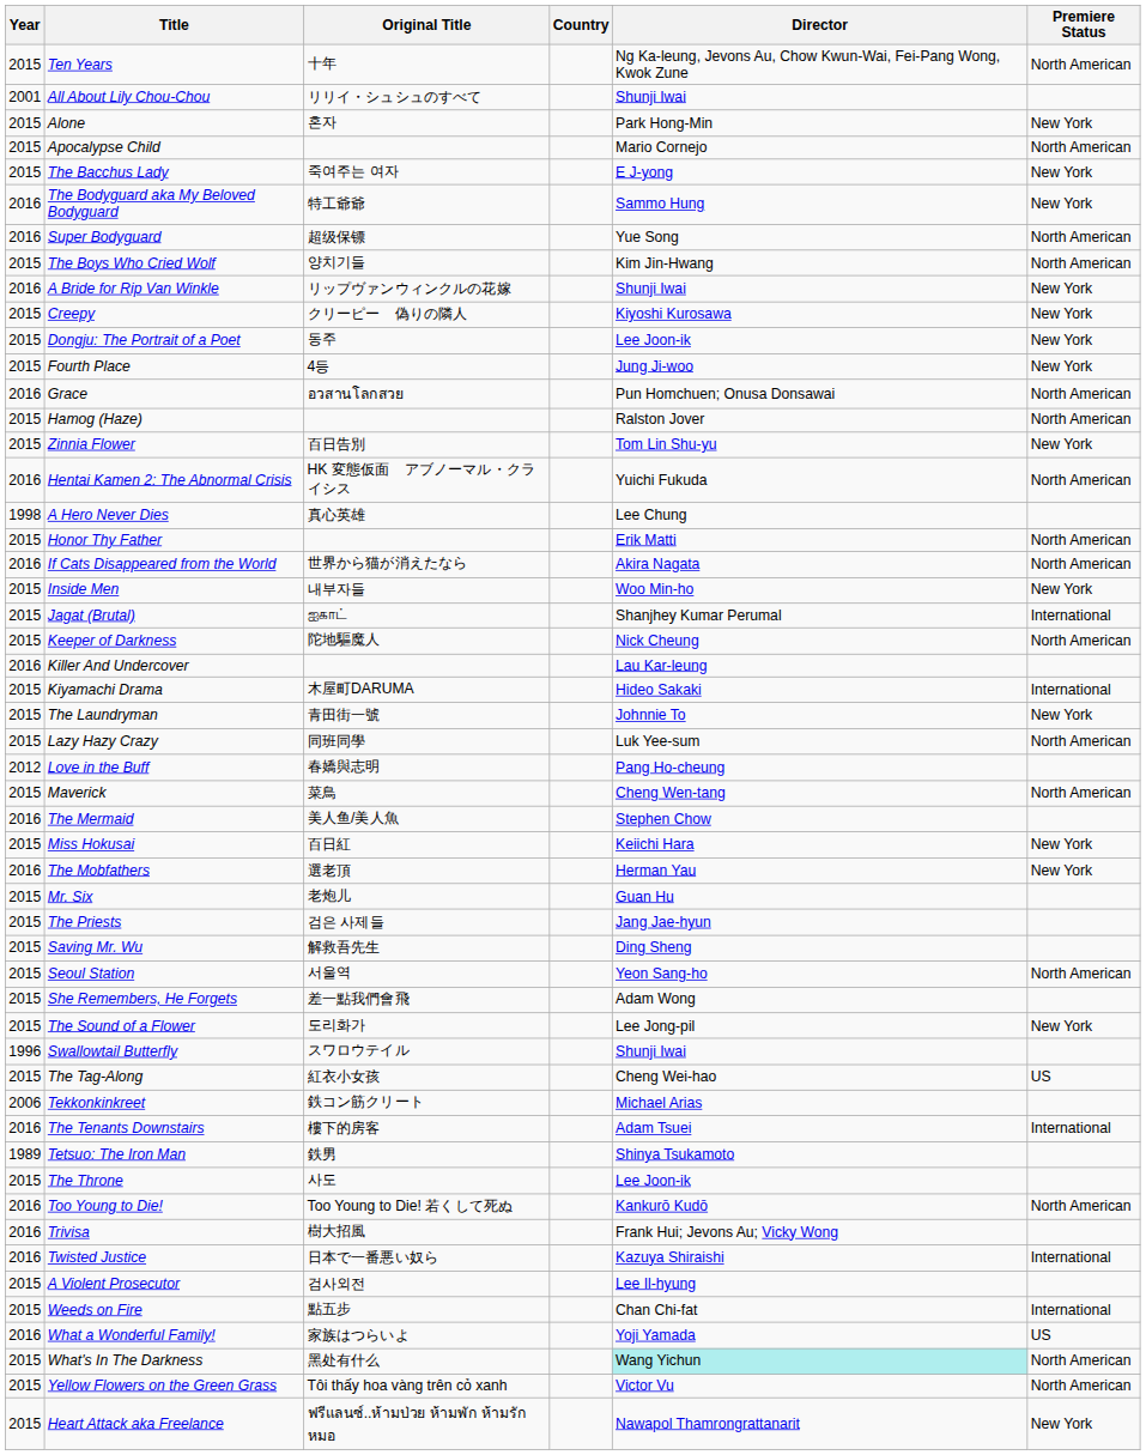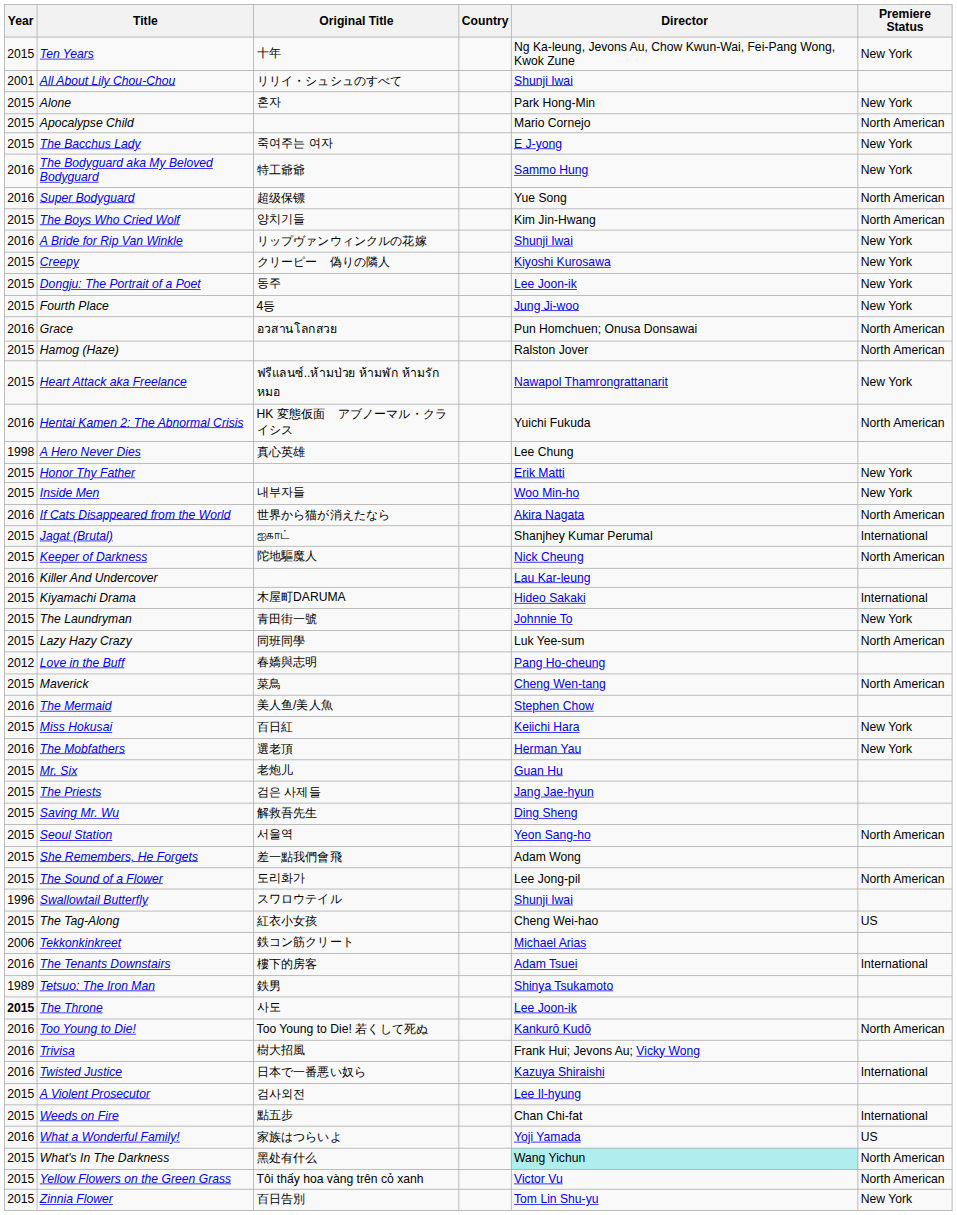 <table class="wikitable">
 <tr>
 <th>Year</th>
 <th>Title</th>
 <th>Original Title</th>
 <th>Country</th>
 <th>Director</th>
 <th>Premiere Status</th>
 </tr>
 <tr>
 <td>2015</td>
 <td><a href='#'><em>Ten Years</em></a></td>
 <td>十年</td>
 <td></td>
 <td>Ng Ka-leung, Jevons Au, Chow Kwun-Wai, Fei-Pang Wong, Kwok Zune</td>
-<td>North American</td>
+<td>New York</td>
 </tr>
 <tr>
 <td>2001</td>
 <td><em><a href='#'>All About Lily Chou-Chou</a></em></td>
 <td>リリイ・シュシュのすべて</td>
 <td></td>
 <td><a href='#'>Shunji Iwai</a></td>
 <td></td>
 </tr>
 <tr>
 <td>2015</td>
 <td><em>Alone</em></td>
 <td>혼자</td>
 <td></td>
 <td>Park Hong-Min</td>
 <td>New York</td>
 </tr>
 <tr>
 <td>2015</td>
 <td><em>Apocalypse Child</em></td>
 <td></td>
 <td></td>
 <td>Mario Cornejo</td>
 <td>North American</td>
 </tr>
 <tr>
 <td>2015</td>
 <td><em><a href='#'>The Bacchus Lady</a></em></td>
 <td>죽여주는 여자</td>
 <td></td>
 <td><a href='#'>E J-yong</a></td>
 <td>New York</td>
 </tr>
 <tr>
 <td>2016</td>
 <td><a href='#'><em>The Bodyguard aka My Beloved Bodyguard</em></a></td>
 <td>特工爺爺</td>
 <td> </td>
 <td><a href='#'>Sammo Hung</a></td>
 <td>New York</td>
 </tr>
 <tr>
 <td>2016</td>
 <td><em><a href='#'>Super Bodyguard</a></em></td>
 <td>超级保镖</td>
 <td></td>
 <td>Yue Song</td>
 <td>North American</td>
 </tr>
 <tr>
 <td>2015</td>
 <td><em><a href='#'>The Boys Who Cried Wolf</a></em></td>
 <td>양치기들</td>
 <td></td>
 <td>Kim Jin-Hwang</td>
 <td>North American</td>
 </tr>
 <tr>
 <td>2016</td>
 <td><em><a href='#'>A Bride for Rip Van Winkle</a></em></td>
 <td>リップヴァンウィンクルの花嫁</td>
 <td></td>
 <td><a href='#'>Shunji Iwai</a></td>
 <td>New York</td>
 </tr>
 <tr>
 <td>2015</td>
 <td><a href='#'><em>Creepy</em></a></td>
 <td>クリーピー　偽りの隣人</td>
 <td></td>
 <td><a href='#'>Kiyoshi Kurosawa</a></td>
 <td>New York</td>
 </tr>
 <tr>
 <td>2015</td>
 <td><em><a href='#'>Dongju: The Portrait of a Poet</a></em></td>
 <td>동주</td>
 <td></td>
 <td><a href='#'>Lee Joon-ik</a></td>
 <td>New York</td>
 </tr>
 <tr>
 <td>2015</td>
 <td><em>Fourth Place</em></td>
 <td>4등</td>
 <td></td>
 <td><a href='#'>Jung Ji-woo</a></td>
 <td>New York</td>
 </tr>
 <tr>
 <td>2016</td>
 <td><em>Grace</em></td>
 <td>อวสานโลกสวย</td>
 <td></td>
 <td>Pun Homchuen; Onusa Donsawai</td>
 <td>North American</td>
 </tr>
 <tr>
 <td>2015</td>
 <td><em>Hamog (Haze)</em></td>
 <td></td>
 <td></td>
 <td>Ralston Jover</td>
 <td>North American</td>
 </tr>
 <tr>
 <td>2015</td>
-<td><em><a href='#'>Zinnia Flower</a></em></td>
-<td>百日告別</td>
+<td><a href='#'><em>Heart Attack aka Freelance</em></a></td>
+<td>ฟรีแลนซ์..ห้ามป่วย ห้ามพัก ห้ามรักหมอ</td>
 <td></td>
-<td><a href='#'>Tom Lin Shu-yu</a></td>
+<td><a href='#'>Nawapol Thamrongrattanarit</a></td>
 <td>New York</td>
 </tr>
 <tr>
 <td>2016</td>
 <td><a href='#'><em>Hentai Kamen 2: The Abnormal Crisis</em></a></td>
 <td>HK 変態仮面　アブノーマル・クライシス</td>
 <td></td>
 <td>Yuichi Fukuda</td>
 <td>North American</td>
 </tr>
 <tr>
 <td>1998</td>
 <td><em><a href='#'>A Hero Never Dies</a></em></td>
 <td>真心英雄</td>
 <td></td>
 <td>Lee Chung</td>
 <td></td>
 </tr>
 <tr>
 <td>2015</td>
 <td><a href='#'><em>Honor Thy Father</em></a></td>
 <td></td>
 <td></td>
 <td><a href='#'>Erik Matti</a></td>
-<td>North American</td>
+<td>New York</td>
+</tr>
+<tr>
+<td>2015</td>
+<td><a href='#'><em>Inside Men</em></a></td>
+<td>내부자들</td>
+<td></td>
+<td><a href='#'>Woo Min-ho</a></td>
+<td>New York</td>
 </tr>
 <tr>
 <td>2016</td>
 <td><em><a href='#'>If Cats Disappeared from the World</a></em></td>
 <td>世界から猫が消えたなら</td>
 <td></td>
 <td><a href='#'>Akira Nagata</a></td>
 <td>North American</td>
-</tr>
-<tr>
-<td>2015</td>
-<td><a href='#'><em>Inside Men</em></a></td>
-<td>내부자들</td>
-<td></td>
-<td><a href='#'>Woo Min-ho</a></td>
-<td>New York</td>
 </tr>
 <tr>
 <td>2015</td>
 <td><a href='#'><em>Jagat (Brutal)</em></a></td>
 <td>ஐகாட்</td>
 <td></td>
 <td>Shanjhey Kumar Perumal</td>
 <td>International</td>
 </tr>
 <tr>
 <td>2015</td>
 <td><em><a href='#'>Keeper of Darkness</a></em></td>
 <td>陀地驅魔人</td>
 <td></td>
 <td><a href='#'>Nick Cheung</a></td>
 <td>North American</td>
 </tr>
 <tr>
 <td>2016</td>
 <td><em>Killer And Undercover</em></td>
 <td></td>
 <td></td>
 <td><a href='#'>Lau Kar-leung</a></td>
 <td></td>
 </tr>
 <tr>
 <td>2015</td>
 <td><em>Kiyamachi Drama</em></td>
 <td>木屋町DARUMA</td>
 <td></td>
 <td><a href='#'>Hideo Sakaki</a></td>
 <td>International</td>
 </tr>
 <tr>
 <td>2015</td>
 <td><em>The Laundryman</em></td>
 <td>青田街一號</td>
 <td></td>
 <td><a href='#'>Johnnie To</a></td>
 <td>New York</td>
 </tr>
 <tr>
 <td>2015</td>
 <td><em>Lazy Hazy Crazy</em></td>
 <td>同班同學</td>
 <td></td>
 <td>Luk Yee-sum</td>
 <td>North American</td>
 </tr>
 <tr>
 <td>2012</td>
 <td><em><a href='#'>Love in the Buff</a></em></td>
 <td>春嬌與志明</td>
 <td></td>
 <td><a href='#'>Pang Ho-cheung</a></td>
 <td></td>
 </tr>
 <tr>
 <td>2015</td>
 <td><em>Maverick</em></td>
 <td>菜鳥</td>
 <td></td>
 <td><a href='#'>Cheng Wen-tang</a></td>
 <td>North American</td>
 </tr>
 <tr>
 <td>2016</td>
 <td><a href='#'><em>The Mermaid</em></a></td>
 <td>美人鱼/美人魚</td>
 <td> </td>
 <td><a href='#'>Stephen Chow</a></td>
 <td></td>
 </tr>
 <tr>
 <td>2015</td>
 <td><em><a href='#'>Miss Hokusai</a></em></td>
 <td>百日紅</td>
 <td></td>
 <td><a href='#'>Keiichi Hara</a></td>
 <td>New York</td>
 </tr>
 <tr>
 <td>2016</td>
 <td><em><a href='#'>The Mobfathers</a></em></td>
 <td>選老頂</td>
 <td></td>
 <td><a href='#'>Herman Yau</a></td>
 <td>New York</td>
 </tr>
 <tr>
 <td>2015</td>
 <td><a href='#'><em>Mr. Six</em></a></td>
 <td>老炮儿</td>
 <td></td>
 <td><a href='#'>Guan Hu</a></td>
 <td></td>
 </tr>
 <tr>
 <td>2015</td>
 <td><a href='#'><em>The Priests</em></a></td>
 <td>검은 사제들</td>
 <td></td>
 <td><a href='#'>Jang Jae-hyun</a></td>
 <td></td>
 </tr>
 <tr>
 <td>2015</td>
 <td><em><a href='#'>Saving Mr. Wu</a></em></td>
 <td>解救吾先生</td>
 <td></td>
 <td><a href='#'>Ding Sheng</a></td>
 <td></td>
 </tr>
 <tr>
 <td>2015</td>
 <td><a href='#'><em>Seoul Station</em></a></td>
 <td>서울역</td>
 <td></td>
 <td><a href='#'>Yeon Sang-ho</a></td>
 <td>North American</td>
 </tr>
 <tr>
 <td>2015</td>
 <td><em><a href='#'>She Remembers, He Forgets</a></em></td>
 <td>差一點我們會飛</td>
 <td></td>
 <td>Adam Wong</td>
 <td></td>
 </tr>
 <tr>
 <td>2015</td>
 <td><em><a href='#'>The Sound of a Flower</a></em></td>
 <td>도리화가</td>
 <td></td>
 <td>Lee Jong-pil</td>
-<td>New York</td>
+<td>North American</td>
 </tr>
 <tr>
 <td>1996</td>
 <td><a href='#'><em>Swallowtail Butterfly</em></a></td>
 <td>スワロウテイル</td>
 <td></td>
 <td><a href='#'>Shunji Iwai</a></td>
 <td></td>
 </tr>
 <tr>
 <td>2015</td>
 <td><em>The Tag-Along</em></td>
 <td>紅衣小女孩</td>
 <td></td>
 <td>Cheng Wei-hao</td>
 <td>US</td>
 </tr>
 <tr>
 <td>2006</td>
 <td><em><a href='#'>Tekkonkinkreet</a></em></td>
 <td>鉄コン筋クリート</td>
 <td></td>
 <td><a href='#'>Michael Arias</a></td>
 <td></td>
 </tr>
 <tr>
 <td>2016</td>
 <td><em><a href='#'>The Tenants Downstairs</a></em></td>
 <td>樓下的房客</td>
 <td></td>
 <td><a href='#'>Adam Tsuei</a></td>
 <td>International</td>
 </tr>
 <tr>
 <td>1989</td>
 <td><em><a href='#'>Tetsuo: The Iron Man</a></em></td>
 <td>鉄男</td>
 <td></td>
 <td><a href='#'>Shinya Tsukamoto</a></td>
 <td></td>
 </tr>
 <tr>
-<td>2015</td>
+<td><strong>2015</strong></td>
 <td><a href='#'><em>The Throne</em></a></td>
 <td>사도</td>
 <td></td>
 <td><a href='#'>Lee Joon-ik</a></td>
 <td></td>
 </tr>
 <tr>
 <td>2016</td>
 <td><a href='#'><em>Too Young to Die!</em></a></td>
 <td>Too Young to Die! 若くして死ぬ</td>
 <td></td>
 <td><a href='#'>Kankurō Kudō</a></td>
 <td>North American</td>
 </tr>
 <tr>
 <td>2016</td>
 <td><em><a href='#'>Trivisa</a></em></td>
 <td>樹大招風</td>
 <td></td>
 <td>Frank Hui; Jevons Au; <a href='#'>Vicky Wong</a></td>
 <td></td>
 </tr>
 <tr>
 <td>2016</td>
 <td><em><a href='#'>Twisted Justice</a></em></td>
 <td>日本で一番悪い奴ら</td>
 <td></td>
 <td><a href='#'>Kazuya Shiraishi</a></td>
 <td>International</td>
 </tr>
 <tr>
 <td>2015</td>
 <td><em><a href='#'>A Violent Prosecutor</a></em></td>
 <td>검사외전</td>
 <td></td>
 <td><a href='#'>Lee Il-hyung</a></td>
 <td></td>
 </tr>
 <tr>
 <td>2015</td>
 <td><em><a href='#'>Weeds on Fire</a></em></td>
 <td>點五步</td>
 <td></td>
 <td>Chan Chi-fat</td>
 <td>International</td>
 </tr>
 <tr>
 <td>2016</td>
 <td><em><a href='#'>What a Wonderful Family!</a></em></td>
 <td>家族はつらいよ</td>
 <td></td>
 <td><a href='#'>Yoji Yamada</a></td>
 <td>US</td>
 </tr>
 <tr>
 <td>2015</td>
 <td><em>What's In The Darkness</em></td>
 <td>黑处有什么</td>
 <td></td>
 <td style="background: paleturquoise;">Wang Yichun</td>
 <td>North American</td>
 </tr>
 <tr>
 <td>2015</td>
 <td><em><a href='#'>Yellow Flowers on the Green Grass</a></em></td>
 <td>Tôi thấy hoa vàng trên cỏ xanh</td>
 <td></td>
 <td><a href='#'>Victor Vu</a></td>
 <td>North American</td>
 </tr>
 <tr>
 <td>2015</td>
-<td><a href='#'><em>Heart Attack aka Freelance</em></a></td>
-<td>ฟรีแลนซ์..ห้ามป่วย ห้ามพัก ห้ามรักหมอ</td>
+<td><em><a href='#'>Zinnia Flower</a></em></td>
+<td>百日告別</td>
 <td></td>
-<td><a href='#'>Nawapol Thamrongrattanarit</a></td>
+<td><a href='#'>Tom Lin Shu-yu</a></td>
 <td>New York</td>
 </tr>
 </table>
